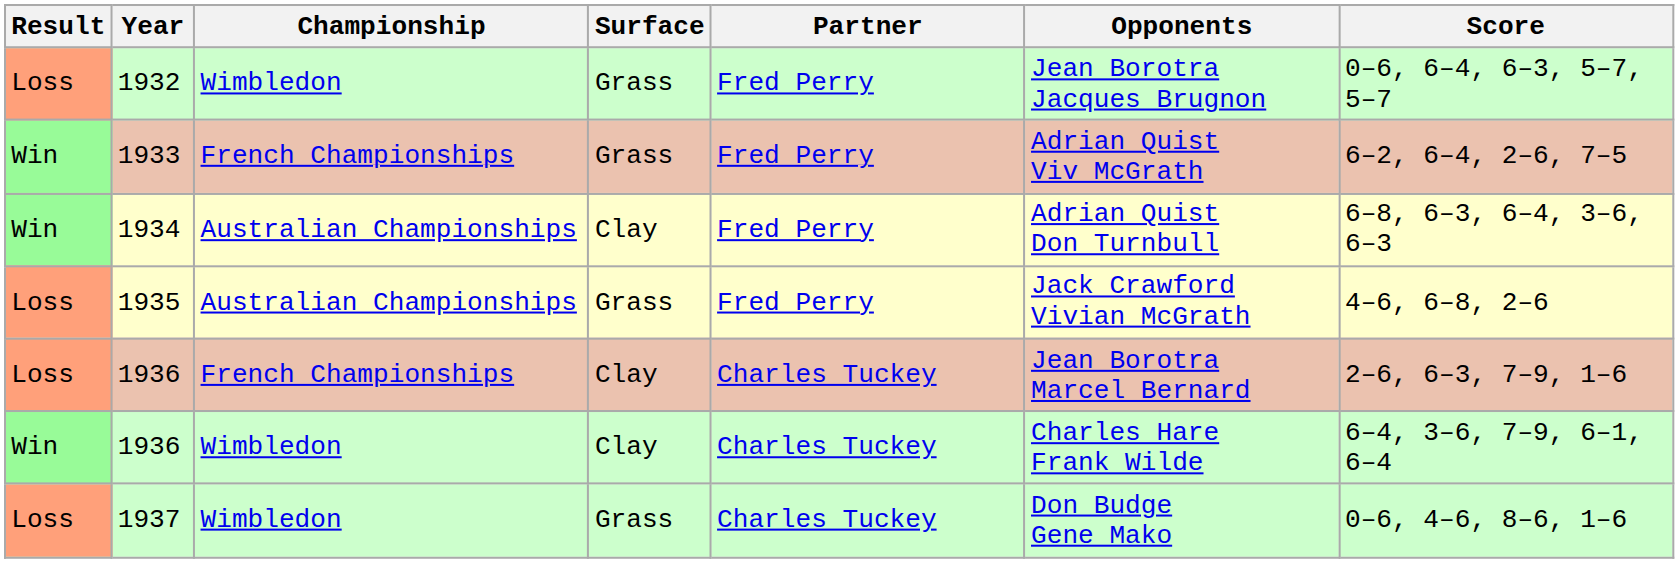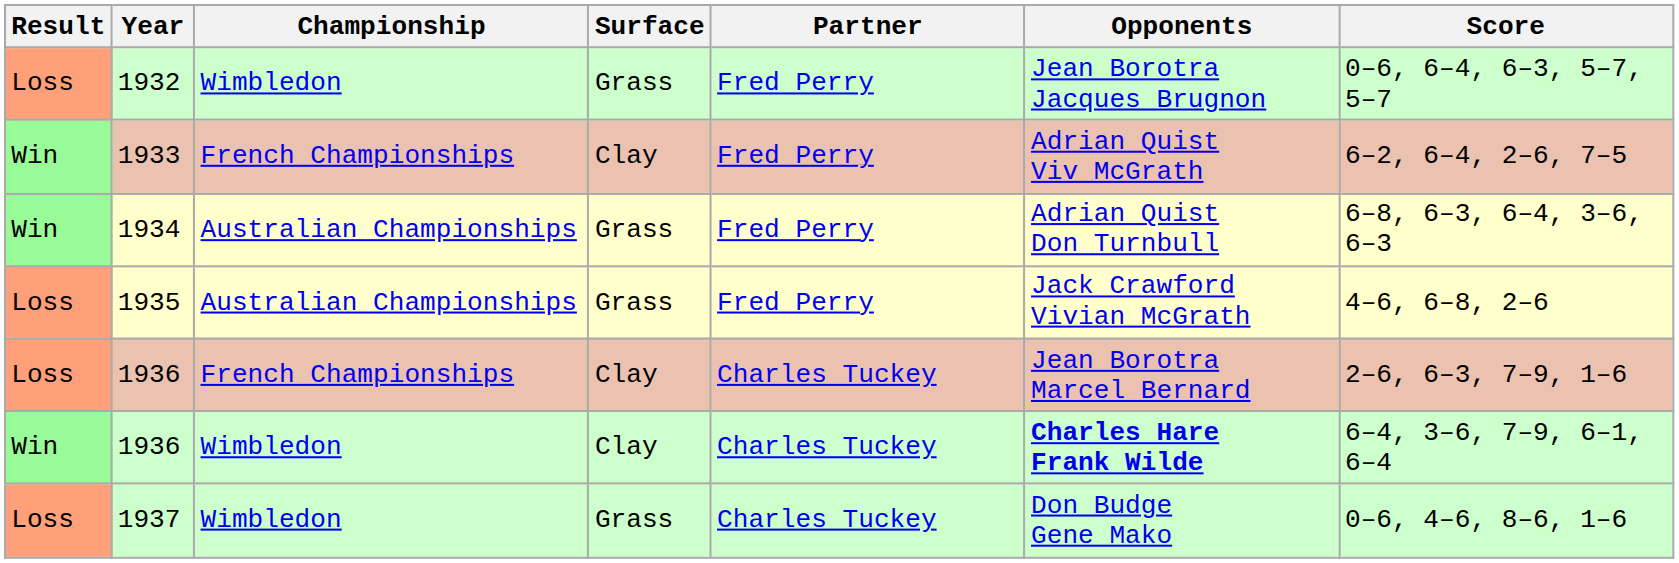 <table class="sortable wikitable">
 <tr>
 <th style="width:40px">Result</th>
 <th style="width:35px">Year</th>
 <th style="width:190px">Championship</th>
 <th style="width:50px">Surface</th>
 <th style="width:150px">Partner</th>
 <th style="width:150px">Opponents</th>
 <th style="width:160px" class="unsortable">Score</th>
 </tr>
 <tr style="background:#cfc;">
 <td style="background:#ffa07a;">Loss</td>
 <td>1932</td>
 <td><a href='#'>Wimbledon</a></td>
 <td>Grass</td>
 <td> <a href='#'>Fred Perry</a></td>
 <td> <a href='#'>Jean Borotra</a> <br>  <a href='#'>Jacques Brugnon</a></td>
 <td>0–6, 6–4, 6–3, 5–7, 5–7</td>
 </tr>
 <tr style="background:#ebc2af;">
 <td style="background:#98fb98;">Win</td>
 <td>1933</td>
 <td><a href='#'>French Championships</a></td>
-<td>Grass</td>
+<td>Clay</td>
 <td> <a href='#'>Fred Perry</a></td>
 <td> <a href='#'>Adrian Quist</a> <br>  <a href='#'>Viv McGrath</a></td>
 <td>6–2, 6–4, 2–6, 7–5</td>
 </tr>
 <tr style="background:#ffc;">
 <td style="background:#98fb98;">Win</td>
 <td>1934</td>
 <td><a href='#'>Australian Championships</a></td>
-<td>Clay</td>
+<td>Grass</td>
 <td> <a href='#'>Fred Perry</a></td>
 <td> <a href='#'>Adrian Quist</a> <br>  <a href='#'>Don Turnbull</a></td>
 <td>6–8, 6–3, 6–4, 3–6, 6–3</td>
 </tr>
 <tr style="background:#ffc;">
 <td style="background:#ffa07a;">Loss</td>
 <td>1935</td>
 <td><a href='#'>Australian Championships</a></td>
 <td>Grass</td>
 <td> <a href='#'>Fred Perry</a></td>
 <td> <a href='#'>Jack Crawford</a> <br>  <a href='#'>Vivian McGrath</a></td>
 <td>4–6, 6–8, 2–6</td>
 </tr>
 <tr style="background:#ebc2af;">
 <td style="background:#ffa07a;">Loss</td>
 <td>1936</td>
 <td><a href='#'>French Championships</a></td>
 <td>Clay</td>
 <td> <a href='#'>Charles Tuckey</a></td>
 <td> <a href='#'>Jean Borotra</a> <br>  <a href='#'>Marcel Bernard</a></td>
 <td>2–6, 6–3, 7–9, 1–6</td>
 </tr>
 <tr style="background:#cfc;">
 <td style="background:#98fb98;">Win</td>
 <td>1936</td>
 <td><a href='#'>Wimbledon</a></td>
 <td>Clay</td>
 <td> <a href='#'>Charles Tuckey</a></td>
-<td> <a href='#'>Charles Hare</a> <br>  <a href='#'>Frank Wilde</a></td>
+<td><strong> <a href='#'>Charles Hare</a> <br>  <a href='#'>Frank Wilde</a></strong></td>
 <td>6–4, 3–6, 7–9, 6–1, 6–4</td>
 </tr>
 <tr style="background:#cfc;">
 <td style="background:#ffa07a;">Loss</td>
 <td>1937</td>
 <td><a href='#'>Wimbledon</a></td>
 <td>Grass</td>
 <td> <a href='#'>Charles Tuckey</a></td>
 <td> <a href='#'>Don Budge</a> <br>  <a href='#'>Gene Mako</a></td>
 <td>0–6, 4–6, 8–6, 1–6</td>
 </tr>
 </table>
